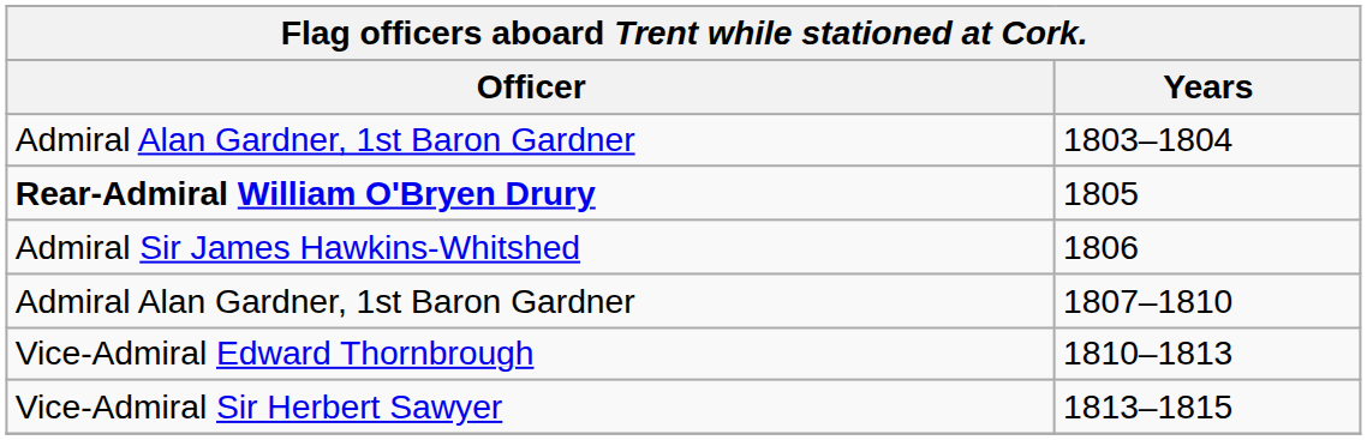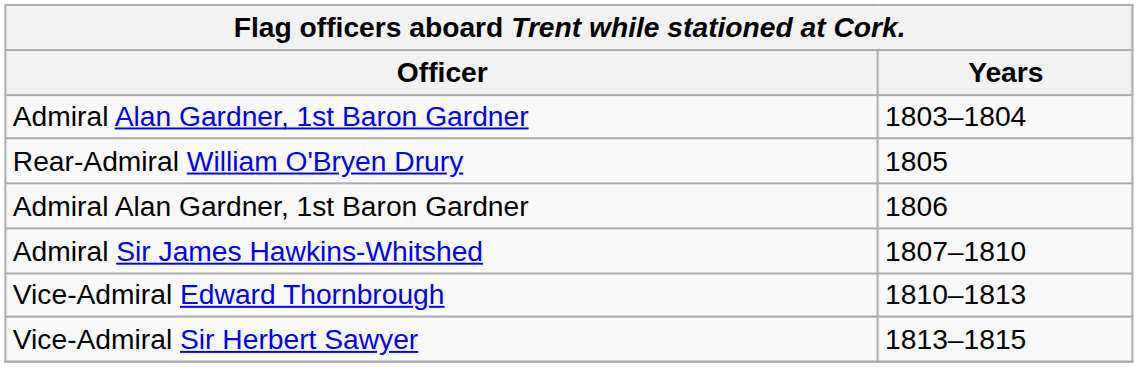 <table class="wikitable floatright" style="margin-left: 1em; width: 40em; font-size: 90%;">
 <tr>
 <th colspan="6"><strong>Flag officers aboard <em>Trent<strong><em> while stationed at Cork.</th>
 </tr>
 <tr>
 <th>Officer</th>
 <th>Years</th>
 </tr>
 <tr>
 <td>Admiral <a href='#'>Alan Gardner, 1st Baron Gardner</a></td>
 <td>1803–1804</td>
 </tr>
 <tr>
-<td><strong>Rear-Admiral <a href='#'>William O'Bryen Drury</a></strong></td>
+<td>Rear-Admiral <a href='#'>William O'Bryen Drury</a></td>
 <td>1805</td>
 </tr>
 <tr>
-<td>Admiral <a href='#'>Sir James Hawkins-Whitshed</a></td>
+<td>Admiral Alan Gardner, 1st Baron Gardner</td>
 <td>1806</td>
 </tr>
 <tr>
-<td>Admiral Alan Gardner, 1st Baron Gardner</td>
+<td>Admiral <a href='#'>Sir James Hawkins-Whitshed</a></td>
 <td>1807–1810</td>
 </tr>
 <tr>
 <td>Vice-Admiral <a href='#'>Edward Thornbrough</a></td>
 <td>1810–1813</td>
 </tr>
 <tr>
 <td>Vice-Admiral <a href='#'>Sir Herbert Sawyer</a></td>
 <td>1813–1815</td>
 </tr>
 <tr>
 </tr>
 </table>
